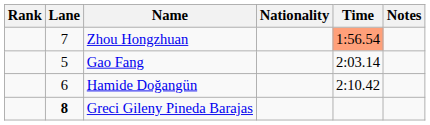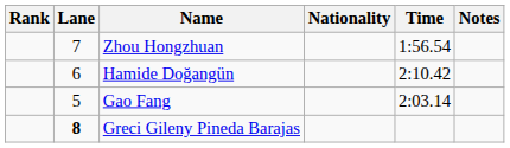 <table class="wikitable sortable" style="text-align:center">
 <tr>
 <th>Rank</th>
 <th>Lane</th>
 <th>Name</th>
 <th>Nationality</th>
 <th>Time</th>
 <th>Notes</th>
 </tr>
 <tr>
 <td></td>
 <td>7</td>
 <td align=left><a href='#'>Zhou Hongzhuan</a></td>
 <td align=left></td>
-<td style="background: lightsalmon;">1:56.54</td>
+<td>1:56.54</td>
+<td></td>
+</tr>
+<tr>
+<td></td>
+<td>6</td>
+<td align=left><a href='#'>Hamide Doğangün</a></td>
+<td align=left></td>
+<td>2:10.42</td>
 <td></td>
 </tr>
 <tr>
 <td></td>
 <td>5</td>
 <td align=left><a href='#'>Gao Fang</a></td>
 <td align=left></td>
 <td>2:03.14</td>
 <td></td>
 </tr>
 <tr>
 <td></td>
-<td>6</td>
-<td align=left><a href='#'>Hamide Doğangün</a></td>
-<td align=left></td>
-<td>2:10.42</td>
-<td></td>
-</tr>
-<tr>
-<td></td>
 <td><strong>8</strong></td>
 <td align=left><a href='#'>Greci Gileny Pineda Barajas</a></td>
 <td align=left></td>
 <td data-sort-value=9:99.99></td>
 <td></td>
 </tr>
 </table>
